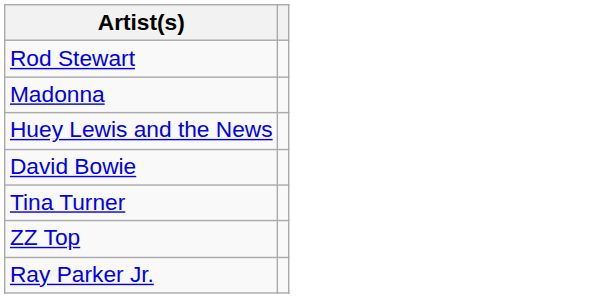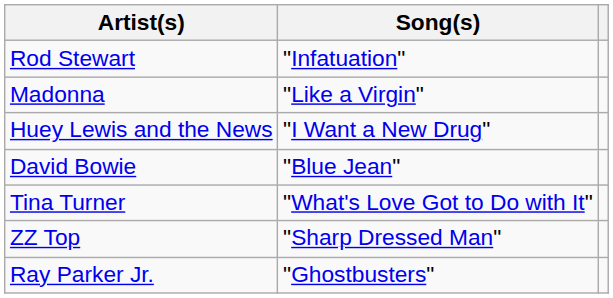 <table class="wikitable plainrowheaders">
 <tr>
 <th scope="col">Artist(s)</th>
+<th scope="col">Song(s)</th>
 <th scope="col"></th>
 </tr>
 <tr>
 <td><a href='#'>Rod Stewart</a></td>
+<td>"<a href='#'>Infatuation</a>"</td>
 <td style="text-align:center;"></td>
 </tr>
 <tr>
 <td><a href='#'>Madonna</a></td>
+<td>"<a href='#'>Like a Virgin</a>"</td>
 <td style="text-align:center;"></td>
 </tr>
 <tr>
 <td><a href='#'>Huey Lewis and the News</a></td>
+<td>"<a href='#'>I Want a New Drug</a>"</td>
 <td style="text-align:center;"></td>
 </tr>
 <tr>
 <td><a href='#'>David Bowie</a></td>
+<td>"<a href='#'>Blue Jean</a>" <br></td>
 <td style="text-align:center;"></td>
 </tr>
 <tr>
 <td><a href='#'>Tina Turner</a></td>
+<td>"<a href='#'>What's Love Got to Do with It</a>"</td>
 <td style="text-align:center;"></td>
 </tr>
 <tr>
 <td><a href='#'>ZZ Top</a></td>
+<td>"<a href='#'>Sharp Dressed Man</a>"</td>
 <td style="text-align:center;"></td>
 </tr>
 <tr>
 <td><a href='#'>Ray Parker Jr.</a></td>
+<td>"<a href='#'>Ghostbusters</a>"</td>
 <td style="text-align:center;"></td>
 </tr>
 </table>
